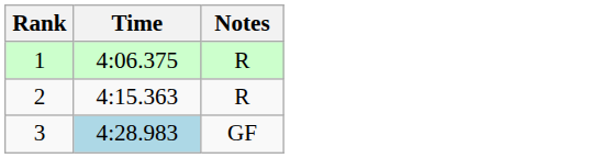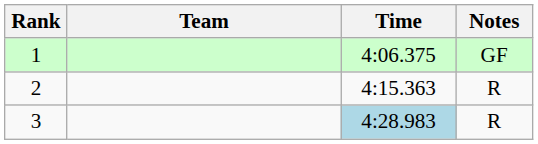 <table class=wikitable style="text-align:center">
 <tr>
 <th width=40>Rank</th>
+<th width=200>Team</th>
 <th width=80>Time</th>
 <th width=50>Notes</th>
 </tr>
 <tr style="background:#ccffcc;">
 <td>1</td>
+<td align=left></td>
 <td>4:06.375</td>
-<td>R</td>
+<td>GF</td>
 </tr>
 <tr>
 <td>2</td>
+<td align=left></td>
 <td>4:15.363</td>
 <td>R</td>
 </tr>
 <tr>
 <td>3</td>
+<td align=left></td>
 <td style="background: lightblue;">4:28.983</td>
-<td>GF</td>
+<td>R</td>
 </tr>
 </table>
